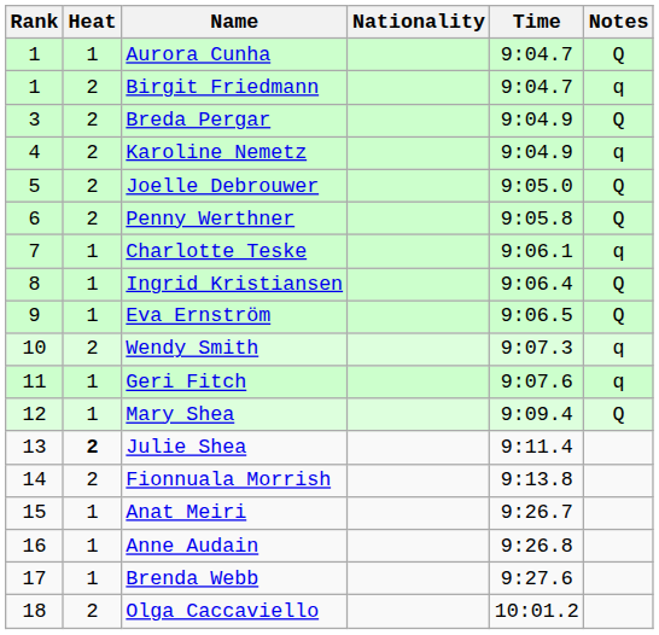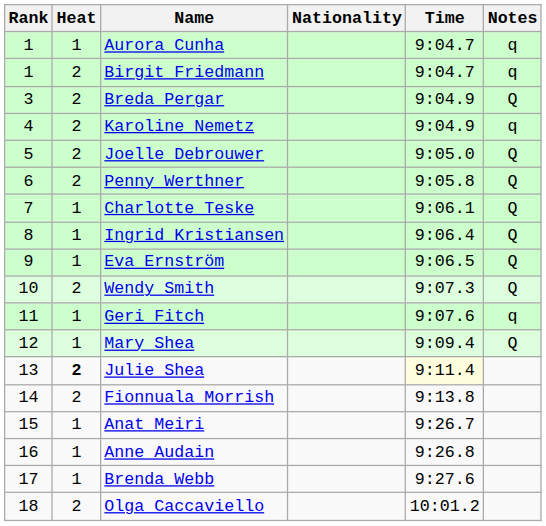 <table class="wikitable sortable" style="text-align:center">
 <tr>
 <th>Rank</th>
 <th>Heat</th>
 <th>Name</th>
 <th>Nationality</th>
 <th>Time</th>
 <th>Notes</th>
 </tr>
 <tr bgcolor=ccffcc>
 <td>1</td>
 <td>1</td>
 <td align=left><a href='#'>Aurora Cunha</a></td>
 <td align=left></td>
 <td>9:04.7</td>
-<td>Q</td>
+<td>q</td>
 </tr>
 <tr bgcolor=ccffcc>
 <td>1</td>
 <td>2</td>
 <td align=left><a href='#'>Birgit Friedmann</a></td>
 <td align=left></td>
 <td>9:04.7</td>
 <td>q</td>
 </tr>
 <tr bgcolor=ccffcc>
 <td>3</td>
 <td>2</td>
 <td align=left><a href='#'>Breda Pergar</a></td>
 <td align=left></td>
 <td>9:04.9</td>
 <td>Q</td>
 </tr>
 <tr bgcolor=ccffcc>
 <td>4</td>
 <td>2</td>
 <td align=left><a href='#'>Karoline Nemetz</a></td>
 <td align=left></td>
 <td>9:04.9</td>
 <td>q</td>
 </tr>
 <tr bgcolor=ccffcc>
 <td>5</td>
 <td>2</td>
 <td align=left><a href='#'>Joelle Debrouwer</a></td>
 <td align=left></td>
 <td>9:05.0</td>
 <td>Q</td>
 </tr>
 <tr bgcolor=ccffcc>
 <td>6</td>
 <td>2</td>
 <td align=left><a href='#'>Penny Werthner</a></td>
 <td align=left></td>
 <td>9:05.8</td>
 <td>Q</td>
 </tr>
 <tr bgcolor=ccffcc>
 <td>7</td>
 <td>1</td>
 <td align=left><a href='#'>Charlotte Teske</a></td>
 <td align=left></td>
 <td>9:06.1</td>
-<td>q</td>
+<td>Q</td>
 </tr>
 <tr bgcolor=ccffcc>
 <td>8</td>
 <td>1</td>
 <td align=left><a href='#'>Ingrid Kristiansen</a></td>
 <td align=left></td>
 <td>9:06.4</td>
 <td>Q</td>
 </tr>
 <tr bgcolor=ccffcc>
 <td>9</td>
 <td>1</td>
 <td align=left><a href='#'>Eva Ernström</a></td>
 <td align=left></td>
 <td>9:06.5</td>
 <td>Q</td>
 </tr>
 <tr bgcolor=ddffdd>
 <td>10</td>
 <td>2</td>
 <td align=left><a href='#'>Wendy Smith</a></td>
 <td align=left></td>
 <td>9:07.3</td>
-<td>q</td>
+<td>Q</td>
 </tr>
 <tr bgcolor=ccffcc>
 <td>11</td>
 <td>1</td>
 <td align=left><a href='#'>Geri Fitch</a></td>
 <td align=left></td>
 <td>9:07.6</td>
 <td>q</td>
 </tr>
 <tr bgcolor=ddffdd>
 <td>12</td>
 <td>1</td>
 <td align=left><a href='#'>Mary Shea</a></td>
 <td align=left></td>
 <td>9:09.4</td>
 <td>Q</td>
 </tr>
 <tr>
 <td>13</td>
 <td><strong>2</strong></td>
 <td align=left><a href='#'>Julie Shea</a></td>
 <td align=left></td>
-<td>9:11.4</td>
+<td style="background: lightyellow;">9:11.4</td>
 <td></td>
 </tr>
 <tr>
 <td>14</td>
 <td>2</td>
 <td align=left><a href='#'>Fionnuala Morrish</a></td>
 <td align=left></td>
 <td>9:13.8</td>
 <td></td>
 </tr>
 <tr>
 <td>15</td>
 <td>1</td>
 <td align=left><a href='#'>Anat Meiri</a></td>
 <td align=left></td>
 <td>9:26.7</td>
 <td></td>
 </tr>
 <tr>
 <td>16</td>
 <td>1</td>
 <td align=left><a href='#'>Anne Audain</a></td>
 <td align=left></td>
 <td>9:26.8</td>
 <td></td>
 </tr>
 <tr>
 <td>17</td>
 <td>1</td>
 <td align=left><a href='#'>Brenda Webb</a></td>
 <td align=left></td>
 <td>9:27.6</td>
 <td></td>
 </tr>
 <tr>
 <td>18</td>
 <td>2</td>
 <td align=left><a href='#'>Olga Caccaviello</a></td>
 <td align=left></td>
 <td>10:01.2</td>
 <td></td>
 </tr>
 </table>
